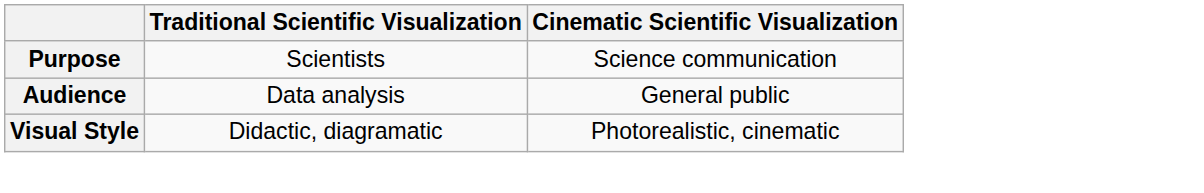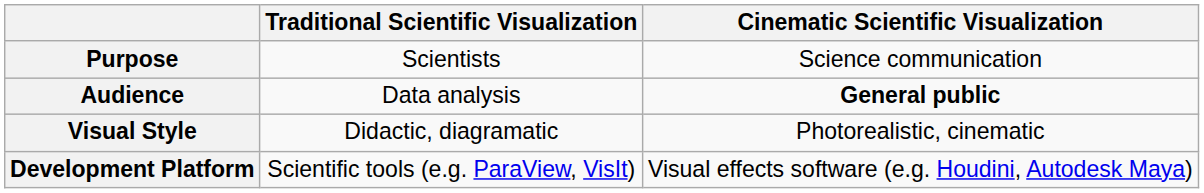 <table class="wikitable" style="text-align:center">
 <tr>
 <th></th>
 <th>Traditional Scientific Visualization</th>
 <th>Cinematic Scientific Visualization</th>
 </tr>
 <tr>
 <th>Purpose</th>
 <td>Scientists</td>
 <td>Science communication</td>
 </tr>
 <tr>
 <th>Audience</th>
 <td>Data analysis</td>
-<td>General public</td>
+<td><strong>General public</strong></td>
 </tr>
 <tr>
 <th>Visual Style</th>
 <td>Didactic, diagramatic</td>
 <td>Photorealistic, cinematic</td>
 </tr>
+<tr>
+<th>Development Platform</th>
+<td>Scientific tools (e.g. <a href='#'>ParaView</a>, <a href='#'>VisIt</a>)</td>
+<td>Visual effects software (e.g. <a href='#'>Houdini</a>, <a href='#'>Autodesk Maya</a>)</td>
+</tr>
 </table>
